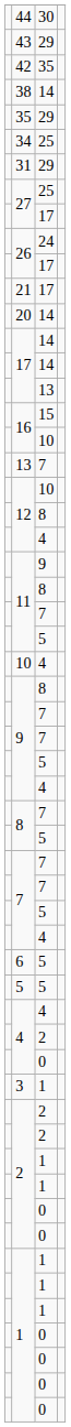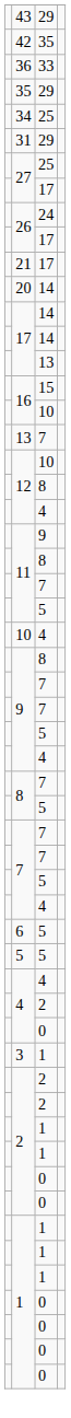 <table class="wikitable sortable">
 <tr>
-</tr>
-<tr>
-<td></td>
-<td>44</td>
-<td>30</td>
-<td></td>
 </tr>
 <tr>
 <td></td>
 <td>43</td>
 <td>29</td>
 <td></td>
 </tr>
 <tr>
 <td></td>
 <td>42</td>
 <td>35</td>
 <td></td>
 </tr>
 <tr>
 <td></td>
-<td>38</td>
-<td>14</td>
+<td>36</td>
+<td>33</td>
 <td></td>
 </tr>
 <tr>
 <td></td>
 <td>35</td>
 <td>29</td>
 <td></td>
 </tr>
 <tr>
 <td></td>
 <td>34</td>
 <td>25</td>
 <td></td>
 </tr>
 <tr>
 <td></td>
 <td>31</td>
 <td>29</td>
 <td></td>
 </tr>
 <tr>
 <td></td>
 <td rowspan=2>27</td>
 <td>25</td>
 <td></td>
 </tr>
 <tr>
 <td></td>
 <td>17</td>
 <td></td>
 </tr>
 <tr>
 <td></td>
 <td rowspan=2>26</td>
 <td>24</td>
 <td></td>
 </tr>
 <tr>
 <td></td>
 <td>17</td>
 <td></td>
 </tr>
 <tr>
 <td></td>
 <td>21</td>
 <td>17</td>
 <td></td>
 </tr>
 <tr>
 <td></td>
 <td>20</td>
 <td>14</td>
 <td></td>
 </tr>
 <tr>
 <td></td>
 <td rowspan=3>17</td>
 <td>14</td>
 <td></td>
 </tr>
 <tr>
 <td></td>
 <td>14</td>
 <td></td>
 </tr>
 <tr>
 <td></td>
 <td>13</td>
 <td></td>
 </tr>
 <tr>
 <td></td>
 <td rowspan=2>16</td>
 <td>15</td>
 <td></td>
 </tr>
 <tr>
 <td></td>
 <td>10</td>
 <td></td>
 </tr>
 <tr>
 <td></td>
 <td>13</td>
 <td>7</td>
 <td></td>
 </tr>
 <tr>
 <td></td>
 <td rowspan=3>12</td>
 <td>10</td>
 <td></td>
 </tr>
 <tr>
 <td></td>
 <td>8</td>
 <td></td>
 </tr>
 <tr>
 <td></td>
 <td>4</td>
 <td></td>
 </tr>
 <tr>
 <td></td>
 <td rowspan=4>11</td>
 <td>9</td>
 <td></td>
 </tr>
 <tr>
 <td></td>
 <td>8</td>
 <td></td>
 </tr>
 <tr>
 <td></td>
 <td>7</td>
 <td></td>
 </tr>
 <tr>
 <td></td>
 <td>5</td>
 <td></td>
 </tr>
 <tr>
 <td></td>
 <td>10</td>
 <td>4</td>
 <td></td>
 </tr>
 <tr>
 <td></td>
 <td rowspan=5>9</td>
 <td>8</td>
 <td></td>
 </tr>
 <tr>
 <td></td>
 <td>7</td>
 <td></td>
 </tr>
 <tr>
 <td></td>
 <td>7</td>
 <td></td>
 </tr>
 <tr>
 <td></td>
 <td>5</td>
 <td></td>
 </tr>
 <tr>
 <td></td>
 <td>4</td>
 <td></td>
 </tr>
 <tr>
 <td></td>
 <td rowspan=2>8</td>
 <td>7</td>
 <td></td>
 </tr>
 <tr>
 <td></td>
 <td>5</td>
 <td></td>
 </tr>
 <tr>
 <td></td>
 <td rowspan=4>7</td>
 <td>7</td>
 <td></td>
 </tr>
 <tr>
 <td></td>
 <td>7</td>
 <td></td>
 </tr>
 <tr>
 <td></td>
 <td>5</td>
 <td></td>
 </tr>
 <tr>
 <td></td>
 <td>4</td>
 <td></td>
 </tr>
 <tr>
 <td></td>
 <td>6</td>
 <td>5</td>
 <td></td>
 </tr>
 <tr>
 <td></td>
 <td>5</td>
 <td>5</td>
 <td></td>
 </tr>
 <tr>
 <td></td>
 <td rowspan=3>4</td>
 <td>4</td>
 <td></td>
 </tr>
 <tr>
 <td></td>
 <td>2</td>
 <td></td>
 </tr>
 <tr>
 <td></td>
 <td>0</td>
 <td></td>
 </tr>
 <tr>
 <td></td>
 <td>3</td>
 <td>1</td>
 <td></td>
 </tr>
 <tr>
 <td></td>
 <td rowspan=6>2</td>
 <td>2</td>
 <td></td>
 </tr>
 <tr>
 <td></td>
 <td>2</td>
 <td></td>
 </tr>
 <tr>
 <td></td>
 <td>1</td>
 <td></td>
 </tr>
 <tr>
 <td></td>
 <td>1</td>
 <td></td>
 </tr>
 <tr>
 <td></td>
 <td>0</td>
 <td></td>
 </tr>
 <tr>
 <td></td>
 <td>0</td>
 <td></td>
 </tr>
 <tr>
 <td></td>
 <td rowspan=7>1</td>
 <td>1</td>
 <td></td>
 </tr>
 <tr>
 <td></td>
 <td>1</td>
 <td></td>
 </tr>
 <tr>
 <td></td>
 <td>1</td>
 <td></td>
 </tr>
 <tr>
 <td></td>
 <td>0</td>
 <td></td>
 </tr>
 <tr>
 <td></td>
 <td>0</td>
 <td></td>
 </tr>
 <tr>
 <td></td>
 <td>0</td>
 <td></td>
 </tr>
 <tr>
 <td></td>
 <td>0</td>
 <td></td>
 </tr>
 </table>
